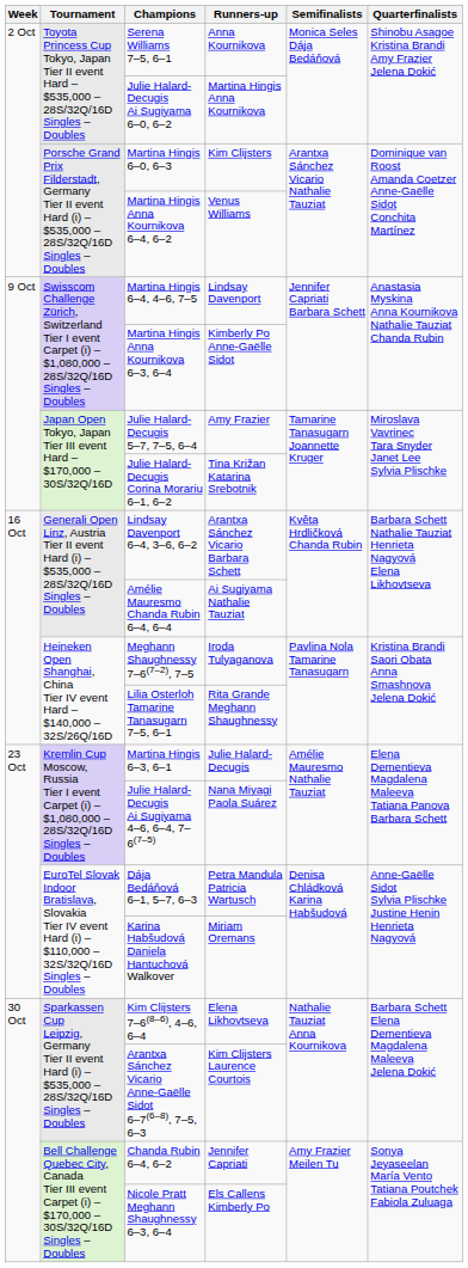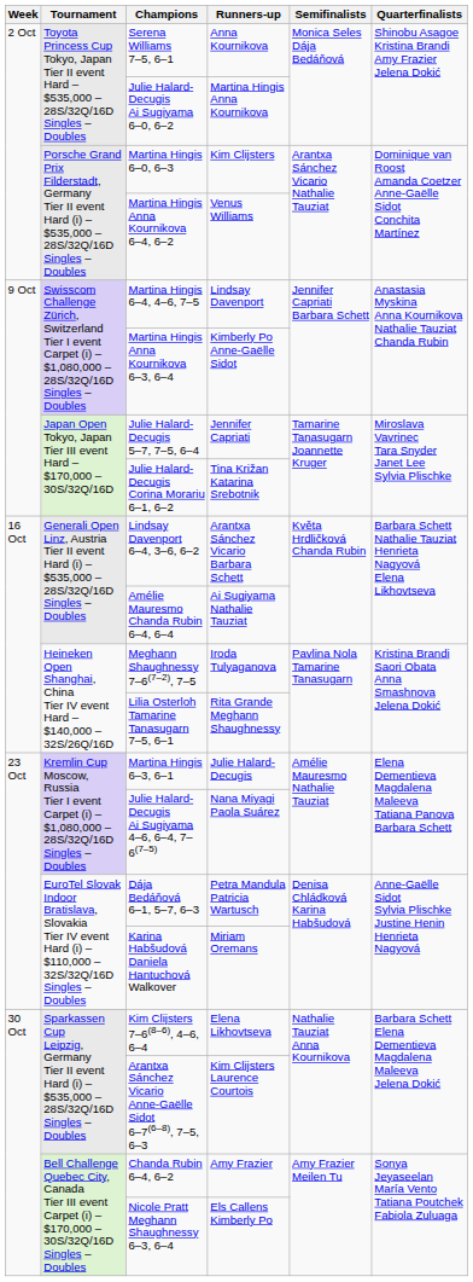 <table class=wikitable style=font-size:95%>
 <tr>
 <th style="width:48px;">Week</th>
 <th style="width:248px;">Tournament</th>
 <th style="width:200px;">Champions</th>
 <th style="width:200px;">Runners-up</th>
 <th style="width:190px;">Semifinalists</th>
 <th style="width:190px;">Quarterfinalists</th>
 </tr>
 <tr valign="top">
 <td rowspan=4>2 Oct</td>
 <td rowspan=2 bgcolor=#E9E9E9><a href='#'>Toyota Princess Cup</a><br> Tokyo, Japan <br>Tier II event<br>Hard – $535,000 – 28S/32Q/16D<br><a href='#'>Singles</a> – <a href='#'>Doubles</a></td>
 <td> <a href='#'>Serena Williams</a> <br> 7–5, 6–1</td>
 <td> <a href='#'>Anna Kournikova</a></td>
 <td rowspan=2> <a href='#'>Monica Seles</a><br> <a href='#'>Dája Bedáňová</a></td>
 <td rowspan=2> <a href='#'>Shinobu Asagoe</a>  <br>  <a href='#'>Kristina Brandi</a> <br> <a href='#'>Amy Frazier</a><br>   <a href='#'>Jelena Dokić</a></td>
 </tr>
 <tr valign="top">
 <td> <a href='#'>Julie Halard-Decugis</a> <br>  <a href='#'>Ai Sugiyama</a><br>6–0, 6–2</td>
 <td> <a href='#'>Martina Hingis</a> <br>  <a href='#'>Anna Kournikova</a></td>
 </tr>
 <tr valign="top">
 <td rowspan=2 bgcolor=#E9E9E9><a href='#'>Porsche Grand Prix</a><br> <a href='#'>Filderstadt</a>, Germany <br>Tier II event<br>Hard (i) – $535,000 – 28S/32Q/16D<br><a href='#'>Singles</a> – <a href='#'>Doubles</a></td>
 <td> <a href='#'>Martina Hingis</a> <br> 6–0, 6–3</td>
 <td> <a href='#'>Kim Clijsters</a></td>
 <td rowspan=2> <a href='#'>Arantxa Sánchez Vicario</a><br> <a href='#'>Nathalie Tauziat</a></td>
 <td rowspan=2> <a href='#'>Dominique van Roost</a>  <br>  <a href='#'>Amanda Coetzer</a> <br> <a href='#'>Anne-Gaëlle Sidot</a><br>   <a href='#'>Conchita Martínez</a></td>
 </tr>
 <tr valign="top">
 <td> <a href='#'>Martina Hingis</a> <br>  <a href='#'>Anna Kournikova</a><br>6–4, 6–2</td>
 <td> <a href='#'>Venus Williams</a></td>
 </tr>
 <tr valign="top">
 <td rowspan=4>9 Oct</td>
 <td rowspan=2 bgcolor=#d8cef6><a href='#'>Swisscom Challenge</a><br> <a href='#'>Zürich</a>, Switzerland <br>Tier I event<br>Carpet (i) – $1,080,000 – 28S/32Q/16D<br><a href='#'>Singles</a> – <a href='#'>Doubles</a></td>
 <td> <a href='#'>Martina Hingis</a> <br> 6–4, 4–6, 7–5</td>
 <td> <a href='#'>Lindsay Davenport</a></td>
 <td rowspan=2> <a href='#'>Jennifer Capriati</a><br> <a href='#'>Barbara Schett</a></td>
 <td rowspan=2> <a href='#'>Anastasia Myskina</a>  <br>  <a href='#'>Anna Kournikova</a> <br> <a href='#'>Nathalie Tauziat</a><br>   <a href='#'>Chanda Rubin</a></td>
 </tr>
 <tr valign="top">
 <td> <a href='#'>Martina Hingis</a> <br>  <a href='#'>Anna Kournikova</a><br>6–3, 6–4</td>
 <td> <a href='#'>Kimberly Po</a> <br>  <a href='#'>Anne-Gaëlle Sidot</a></td>
 </tr>
 <tr valign="top">
 <td rowspan=2 bgcolor=#DDF3D1><a href='#'>Japan Open</a><br> Tokyo, Japan <br>Tier III event<br>Hard – $170,000 – 30S/32Q/16D</td>
 <td> <a href='#'>Julie Halard-Decugis</a> <br> 5–7, 7–5, 6–4</td>
-<td> <a href='#'>Amy Frazier</a></td>
+<td> <a href='#'>Jennifer Capriati</a></td>
 <td rowspan=2> <a href='#'>Tamarine Tanasugarn</a><br> <a href='#'>Joannette Kruger</a></td>
 <td rowspan=2> <a href='#'>Miroslava Vavrinec</a>  <br>  <a href='#'>Tara Snyder</a> <br> <a href='#'>Janet Lee</a><br>   <a href='#'>Sylvia Plischke</a></td>
 </tr>
 <tr valign="top">
 <td> <a href='#'>Julie Halard-Decugis</a> <br>  <a href='#'>Corina Morariu</a><br>6–1, 6–2</td>
 <td> <a href='#'>Tina Križan</a> <br>  <a href='#'>Katarina Srebotnik</a></td>
 </tr>
 <tr valign="top">
 <td rowspan=4>16 Oct</td>
 <td rowspan=2 bgcolor=#E9E9E9><a href='#'>Generali Open</a><br> <a href='#'>Linz</a>, Austria <br>Tier II event<br>Hard (i) – $535,000 – 28S/32Q/16D<br><a href='#'>Singles</a> – <a href='#'>Doubles</a></td>
 <td> <a href='#'>Lindsay Davenport</a> <br> 6–4, 3–6, 6–2</td>
 <td> <a href='#'>Arantxa Sánchez Vicario</a> <br>  <a href='#'>Barbara Schett</a></td>
 <td rowspan=2> <a href='#'>Květa Hrdličková</a><br> <a href='#'>Chanda Rubin</a></td>
 <td rowspan=2> <a href='#'>Barbara Schett</a>  <br>  <a href='#'>Nathalie Tauziat</a> <br> <a href='#'>Henrieta Nagyová</a><br>   <a href='#'>Elena Likhovtseva</a></td>
 </tr>
 <tr valign="top">
 <td> <a href='#'>Amélie Mauresmo</a> <br>  <a href='#'>Chanda Rubin</a><br>6–4, 6–4</td>
 <td> <a href='#'>Ai Sugiyama</a> <br>  <a href='#'>Nathalie Tauziat</a></td>
 </tr>
 <tr valign="top">
 <td rowspan=2><a href='#'>Heineken Open</a><br> <a href='#'>Shanghai</a>, China <br>Tier IV event<br>Hard – $140,000 – 32S/26Q/16D</td>
 <td> <a href='#'>Meghann Shaughnessy</a> <br> 7–6<sup>(7–2)</sup>, 7–5</td>
 <td> <a href='#'>Iroda Tulyaganova</a></td>
 <td rowspan=2> <a href='#'>Pavlina Nola</a><br> <a href='#'>Tamarine Tanasugarn</a></td>
 <td rowspan=2> <a href='#'>Kristina Brandi</a>  <br>  <a href='#'>Saori Obata</a> <br> <a href='#'>Anna Smashnova</a><br>   <a href='#'>Jelena Dokić</a></td>
 </tr>
 <tr valign="top">
 <td> <a href='#'>Lilia Osterloh</a> <br>  <a href='#'>Tamarine Tanasugarn</a><br>7–5, 6–1</td>
 <td> <a href='#'>Rita Grande</a> <br>  <a href='#'>Meghann Shaughnessy</a></td>
 </tr>
 <tr valign="top">
 <td rowspan=4>23 Oct</td>
 <td rowspan=2 bgcolor=#d8cef6><a href='#'>Kremlin Cup</a><br> Moscow, Russia <br>Tier I event<br>Carpet (i) – $1,080,000 – 28S/32Q/16D<br><a href='#'>Singles</a> – <a href='#'>Doubles</a></td>
 <td> <a href='#'>Martina Hingis</a> <br> 6–3, 6–1</td>
 <td> <a href='#'>Julie Halard-Decugis</a></td>
 <td rowspan=2> <a href='#'>Amélie Mauresmo</a><br> <a href='#'>Nathalie Tauziat</a></td>
 <td rowspan=2> <a href='#'>Elena Dementieva</a>  <br>  <a href='#'>Magdalena Maleeva</a> <br> <a href='#'>Tatiana Panova</a><br>   <a href='#'>Barbara Schett</a></td>
 </tr>
 <tr valign="top">
 <td> <a href='#'>Julie Halard-Decugis</a> <br>  <a href='#'>Ai Sugiyama</a><br>4–6, 6–4, 7–6<sup>(7–5)</sup></td>
 <td> <a href='#'>Nana Miyagi</a> <br>  <a href='#'>Paola Suárez</a></td>
 </tr>
 <tr valign="top">
 <td rowspan=2><a href='#'>EuroTel Slovak Indoor</a><br> <a href='#'>Bratislava</a>, Slovakia <br>Tier IV event<br>Hard (i) – $110,000 – 32S/32Q/16D<br><a href='#'>Singles</a> – <a href='#'>Doubles</a></td>
 <td> <a href='#'>Dája Bedáňová</a> <br> 6–1, 5–7, 6–3</td>
 <td> <a href='#'>Petra Mandula</a> <br>  <a href='#'>Patricia Wartusch</a></td>
 <td rowspan=2> <a href='#'>Denisa Chládková</a><br> <a href='#'>Karina Habšudová</a></td>
 <td rowspan=2> <a href='#'>Anne-Gaëlle Sidot</a>  <br>  <a href='#'>Sylvia Plischke</a> <br> <a href='#'>Justine Henin</a><br>   <a href='#'>Henrieta Nagyová</a></td>
 </tr>
 <tr valign="top">
 <td> <a href='#'>Karina Habšudová</a> <br>  <a href='#'>Daniela Hantuchová</a><br>Walkover</td>
 <td> <a href='#'>Miriam Oremans</a></td>
 </tr>
 <tr valign="top">
 <td rowspan=4>30 Oct</td>
 <td rowspan=2 bgcolor=#E9E9E9><a href='#'>Sparkassen Cup</a><br> <a href='#'>Leipzig</a>, Germany <br>Tier II event<br>Hard (i) – $535,000 – 28S/32Q/16D<br><a href='#'>Singles</a> – <a href='#'>Doubles</a></td>
 <td> <a href='#'>Kim Clijsters</a> <br> 7–6<sup>(8–6)</sup>, 4–6, 6–4</td>
 <td> <a href='#'>Elena Likhovtseva</a></td>
 <td rowspan=2> <a href='#'>Nathalie Tauziat</a><br> <a href='#'>Anna Kournikova</a></td>
 <td rowspan=2> <a href='#'>Barbara Schett</a>  <br>  <a href='#'>Elena Dementieva</a> <br> <a href='#'>Magdalena Maleeva</a><br>   <a href='#'>Jelena Dokić</a></td>
 </tr>
 <tr valign="top">
 <td> <a href='#'>Arantxa Sánchez Vicario</a> <br>  <a href='#'>Anne-Gaëlle Sidot</a><br>6–7<sup>(6–8)</sup>, 7–5, 6–3</td>
 <td> <a href='#'>Kim Clijsters</a> <br>  <a href='#'>Laurence Courtois</a></td>
 </tr>
 <tr valign="top">
 <td rowspan=2 bgcolor=#DDF3D1><a href='#'>Bell Challenge</a><br> <a href='#'>Quebec City</a>, Canada <br>Tier III event<br>Carpet (i) – $170,000 – 30S/32Q/16D<br><a href='#'>Singles</a> – <a href='#'>Doubles</a></td>
 <td> <a href='#'>Chanda Rubin</a> <br> 6–4, 6–2</td>
-<td> <a href='#'>Jennifer Capriati</a></td>
+<td> <a href='#'>Amy Frazier</a></td>
 <td rowspan=2> <a href='#'>Amy Frazier</a><br> <a href='#'>Meilen Tu</a></td>
 <td rowspan=2> <a href='#'>Sonya Jeyaseelan</a>  <br>  <a href='#'>María Vento</a> <br> <a href='#'>Tatiana Poutchek</a><br>   <a href='#'>Fabiola Zuluaga</a></td>
 </tr>
 <tr valign="top">
 <td> <a href='#'>Nicole Pratt</a> <br>  <a href='#'>Meghann Shaughnessy</a><br>6–3, 6–4</td>
 <td> <a href='#'>Els Callens</a> <br>  <a href='#'>Kimberly Po</a></td>
 </tr>
 </table>
